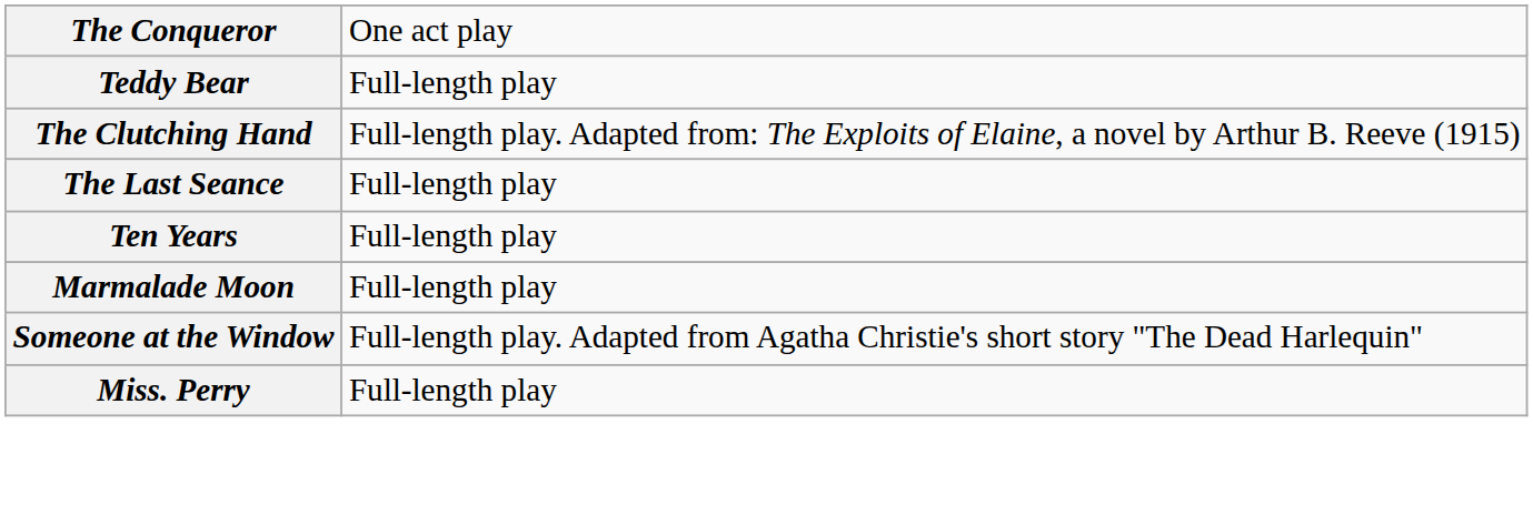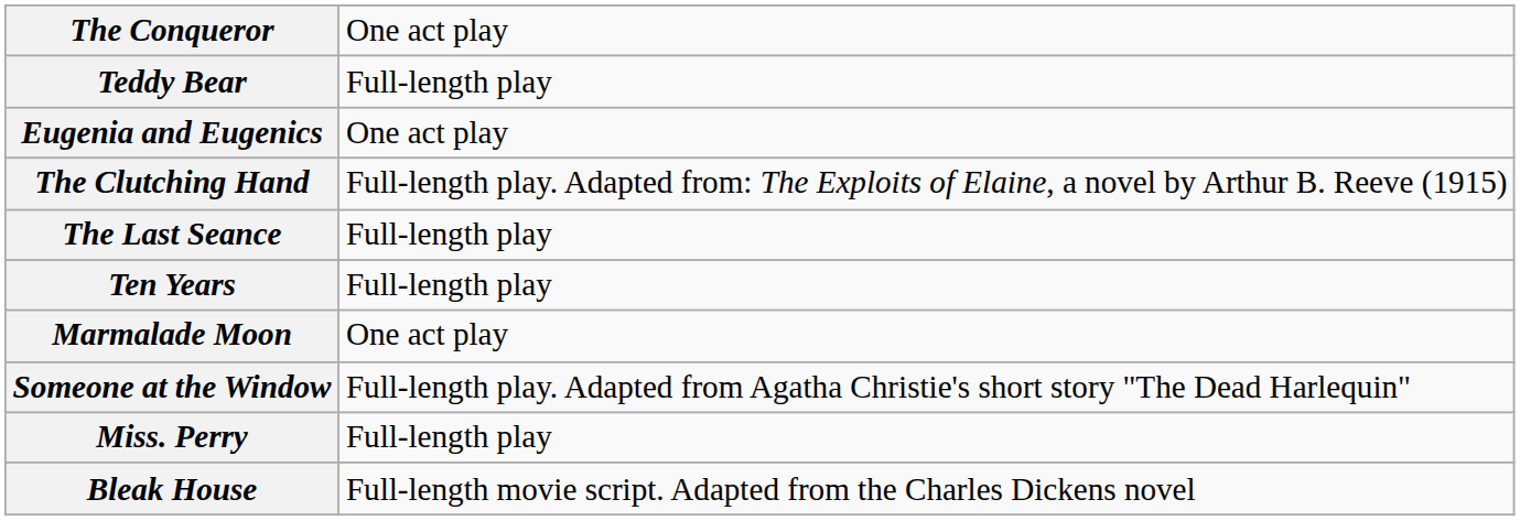 <table class="wikitable plainrowheaders sortable" style="margin-right: 0;">
 <tr>
 <th scope="row"><em>The Conqueror</em></th>
 <td>One act play</td>
 </tr>
 <tr>
 <th scope="row"><em>Teddy Bear</em></th>
 <td>Full-length play</td>
+</tr>
+<tr>
+<th scope="row"><em>Eugenia and Eugenics</em></th>
+<td>One act play</td>
 </tr>
 <tr>
 <th scope="row"><em>The Clutching Hand</em></th>
 <td>Full-length play. Adapted from: <em>The Exploits of Elaine</em>, a novel by Arthur B. Reeve (1915)</td>
 </tr>
 <tr>
 <th scope="row"><em>The Last Seance</em></th>
 <td>Full-length play</td>
 </tr>
 <tr>
 <th scope="row"><em>Ten Years</em></th>
 <td>Full-length play</td>
 </tr>
 <tr>
 <th scope="row"><em>Marmalade Moon</em></th>
-<td>Full-length play</td>
+<td>One act play</td>
 </tr>
 <tr>
 <th scope="row"><em>Someone at the Window</em></th>
 <td>Full-length play. Adapted from Agatha Christie's short story "The Dead Harlequin"</td>
 </tr>
 <tr>
 <th scope="row"><em>Miss. Perry</em></th>
 <td>Full-length play</td>
 </tr>
+<tr>
+<th scope="row"><em>Bleak House</em></th>
+<td>Full-length movie script. Adapted from the Charles Dickens novel</td>
+</tr>
 </table>
